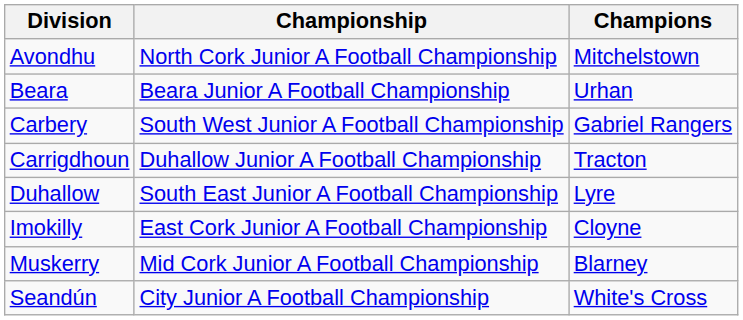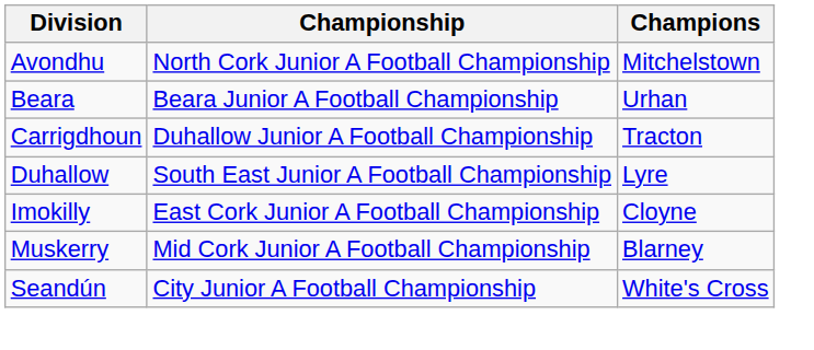 <table class="wikitable">
 <tr>
 <th>Division</th>
 <th>Championship</th>
 <th>Champions</th>
 </tr>
 <tr>
 <td><a href='#'>Avondhu</a></td>
 <td><a href='#'>North Cork Junior A Football Championship</a></td>
 <td><a href='#'>Mitchelstown</a></td>
 </tr>
 <tr>
 <td><a href='#'>Beara</a></td>
 <td><a href='#'>Beara Junior A Football Championship</a></td>
 <td><a href='#'>Urhan</a></td>
-</tr>
-<tr>
-<td><a href='#'>Carbery</a></td>
-<td><a href='#'>South West Junior A Football Championship</a></td>
-<td><a href='#'>Gabriel Rangers</a></td>
 </tr>
 <tr>
 <td><a href='#'>Carrigdhoun</a></td>
 <td><a href='#'>Duhallow Junior A Football Championship</a></td>
 <td><a href='#'>Tracton</a></td>
 </tr>
 <tr>
 <td><a href='#'>Duhallow</a></td>
 <td><a href='#'>South East Junior A Football Championship</a></td>
 <td><a href='#'>Lyre</a></td>
 </tr>
 <tr>
 <td><a href='#'>Imokilly</a></td>
 <td><a href='#'>East Cork Junior A Football Championship</a></td>
 <td><a href='#'>Cloyne</a></td>
 </tr>
 <tr>
 <td><a href='#'>Muskerry</a></td>
 <td><a href='#'>Mid Cork Junior A Football Championship</a></td>
 <td><a href='#'>Blarney</a></td>
 </tr>
 <tr>
 <td><a href='#'>Seandún</a></td>
 <td><a href='#'>City Junior A Football Championship</a></td>
 <td><a href='#'>White's Cross</a></td>
 </tr>
 </table>
